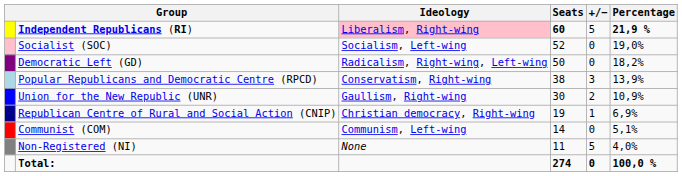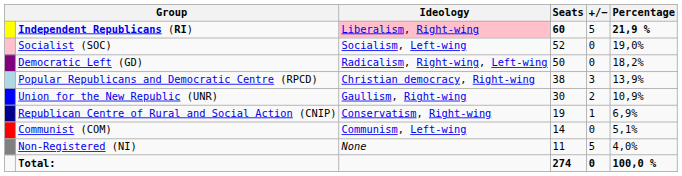 <table class="wikitable" style="font-size: 95%">
 <tr>
 <th colspan=2>Group</th>
 <th>Ideology</th>
 <th>Seats</th>
 <th>+/−</th>
 <th>Percentage</th>
 </tr>
 <tr>
 <td bgcolor="yellow"> </td>
 <td><strong><a href='#'>Independent Republicans</a></strong> (<strong>RI</strong>)</td>
 <td style="background: pink;"><a href='#'>Liberalism</a>, <a href='#'>Right-wing</a></td>
 <td><strong>60</strong></td>
 <td>5</td>
 <td><strong>21,9 %</strong></td>
 </tr>
 <tr>
 <td bgcolor="pink"> </td>
 <td><a href='#'>Socialist</a> (SOC)</td>
 <td><a href='#'>Socialism</a>, <a href='#'>Left-wing</a></td>
 <td>52</td>
 <td>0</td>
 <td>19,0%</td>
 </tr>
 <tr>
 <td bgcolor="purple"> </td>
 <td><a href='#'>Democratic Left</a> (GD)</td>
 <td><a href='#'>Radicalism</a>, <a href='#'>Right-wing</a>, <a href='#'>Left-wing</a></td>
 <td>50</td>
 <td>0</td>
 <td>18,2%</td>
 </tr>
 <tr>
 <td bgcolor="lightblue"> </td>
 <td><a href='#'>Popular Republicans and Democratic Centre</a> (RPCD)</td>
-<td><a href='#'>Conservatism</a>, <a href='#'>Right-wing</a></td>
+<td><a href='#'>Christian democracy</a>, <a href='#'>Right-wing</a></td>
 <td>38</td>
 <td>3</td>
 <td>13,9%</td>
 </tr>
 <tr>
 <td bgcolor="blue"> </td>
 <td><a href='#'>Union for the New Republic</a> (UNR)</td>
 <td><a href='#'>Gaullism</a>, <a href='#'>Right-wing</a></td>
 <td>30</td>
 <td>2</td>
 <td>10,9%</td>
 </tr>
 <tr>
 <td bgcolor="darkblue"> </td>
 <td><a href='#'>Republican Centre of Rural and Social Action</a> (CNIP)</td>
-<td><a href='#'>Christian democracy</a>, <a href='#'>Right-wing</a></td>
+<td><a href='#'>Conservatism</a>, <a href='#'>Right-wing</a></td>
 <td>19</td>
 <td>1</td>
 <td>6,9%</td>
 </tr>
 <tr>
 <td bgcolor="red"> </td>
 <td><a href='#'>Communist</a> (COM)</td>
 <td><a href='#'>Communism</a>, <a href='#'>Left-wing</a></td>
 <td>14</td>
 <td>0</td>
 <td>5,1%</td>
 </tr>
 <tr>
 <td bgcolor="gray"> </td>
 <td><a href='#'>Non-Registered</a> (NI)</td>
 <td><em>None</em></td>
 <td>11</td>
 <td>5</td>
 <td>4,0%</td>
 </tr>
 <tr>
 <td></td>
 <td><strong>Total:</strong></td>
 <td></td>
 <td><strong>274</strong></td>
 <td><strong>0</strong></td>
 <td><strong>100,0 %</strong></td>
 </tr>
 </table>
